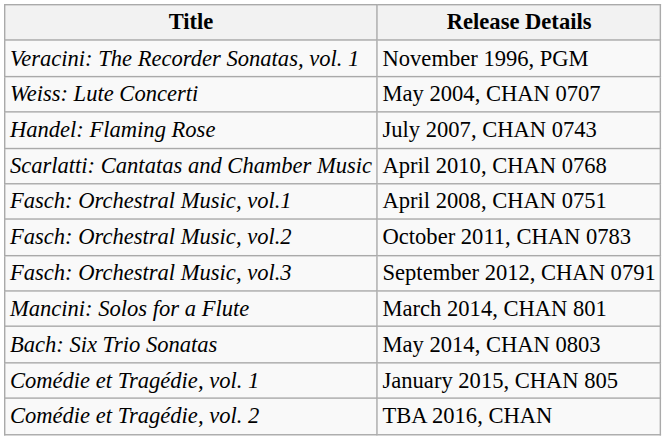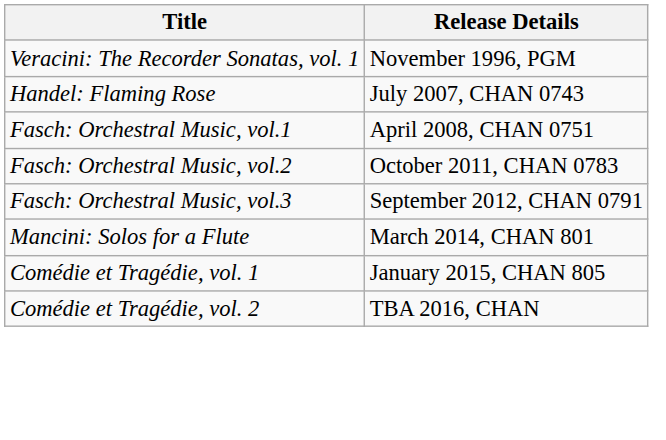 <table class="wikitable">
 <tr>
 <th>Title</th>
 <th>Release Details</th>
 </tr>
 <tr>
 <td><em>Veracini: The Recorder Sonatas, vol. 1</em></td>
 <td>November 1996, PGM</td>
 </tr>
 <tr>
-<td><em>Weiss: Lute Concerti</em></td>
-<td>May 2004, CHAN 0707</td>
-</tr>
-<tr>
 <td><em>Handel: Flaming Rose</em></td>
 <td>July 2007, CHAN 0743</td>
-</tr>
-<tr>
-<td><em>Scarlatti: Cantatas and Chamber Music</em></td>
-<td>April 2010, CHAN 0768</td>
 </tr>
 <tr>
 <td><em>Fasch: Orchestral Music, vol.1</em></td>
 <td>April 2008, CHAN 0751</td>
 </tr>
 <tr>
 <td><em>Fasch: Orchestral Music, vol.2</em></td>
 <td>October 2011, CHAN 0783</td>
 </tr>
 <tr>
 <td><em>Fasch: Orchestral Music, vol.3</em></td>
 <td>September 2012, CHAN 0791</td>
 </tr>
 <tr>
 <td><em>Mancini: Solos for a Flute</em></td>
 <td>March 2014, CHAN 801</td>
 </tr>
 <tr>
-<td><em>Bach: Six Trio Sonatas</em></td>
-<td>May 2014, CHAN 0803</td>
-</tr>
-<tr>
 <td><em>Comédie et Tragédie, vol. 1</em></td>
 <td>January 2015, CHAN 805</td>
 </tr>
 <tr>
 <td><em>Comédie et Tragédie, vol. 2</em></td>
 <td>TBA 2016, CHAN</td>
 </tr>
 </table>
